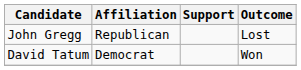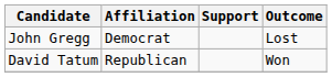 <table class="wikitable">
 <tr>
 <th>Candidate</th>
 <th>Affiliation</th>
 <th>Support</th>
 <th>Outcome</th>
 </tr>
 <tr>
 <td>John Gregg</td>
-<td>Republican</td>
+<td>Democrat</td>
 <td></td>
 <td>Lost</td>
 </tr>
 <tr>
 <td>David Tatum</td>
-<td>Democrat</td>
+<td>Republican</td>
 <td></td>
 <td>Won</td>
 </tr>
 <tr>
 </tr>
 </table>
